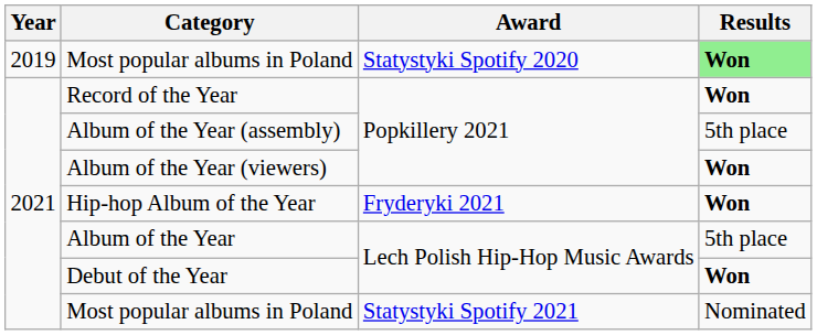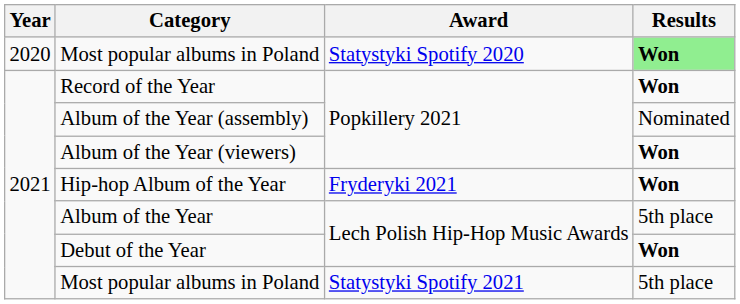 <table class="wikitable">
 <tr>
 <th>Year</th>
 <th>Category</th>
 <th>Award</th>
 <th>Results</th>
 </tr>
 <tr>
-<td>2019</td>
+<td>2020</td>
 <td>Most popular albums in Poland</td>
 <td><a href='#'>Statystyki Spotify 2020</a></td>
 <td style="background: lightgreen;"><strong>Won</strong></td>
 </tr>
 <tr>
 <td rowspan="8">2021</td>
 <td>Record of the Year</td>
 <td rowspan="3">Popkillery 2021</td>
 <td><strong>Won</strong></td>
 </tr>
 <tr>
 <td>Album of the Year (assembly)</td>
-<td>5th place</td>
+<td>Nominated</td>
 </tr>
 <tr>
 <td>Album of the Year (viewers)</td>
 <td><strong>Won</strong></td>
 </tr>
 <tr>
 <td>Hip-hop Album of the Year</td>
 <td><a href='#'>Fryderyki 2021</a></td>
 <td><strong>Won</strong></td>
 </tr>
 <tr>
 <td>Album of the Year</td>
 <td rowspan="2">Lech Polish Hip-Hop Music Awards</td>
 <td>5th place</td>
 </tr>
 <tr>
 <td>Debut of the Year</td>
 <td><strong>Won</strong></td>
 </tr>
 <tr>
 <td>Most popular albums in Poland</td>
 <td><a href='#'>Statystyki Spotify 2021</a></td>
-<td>Nominated</td>
+<td>5th place</td>
 </tr>
 </table>
